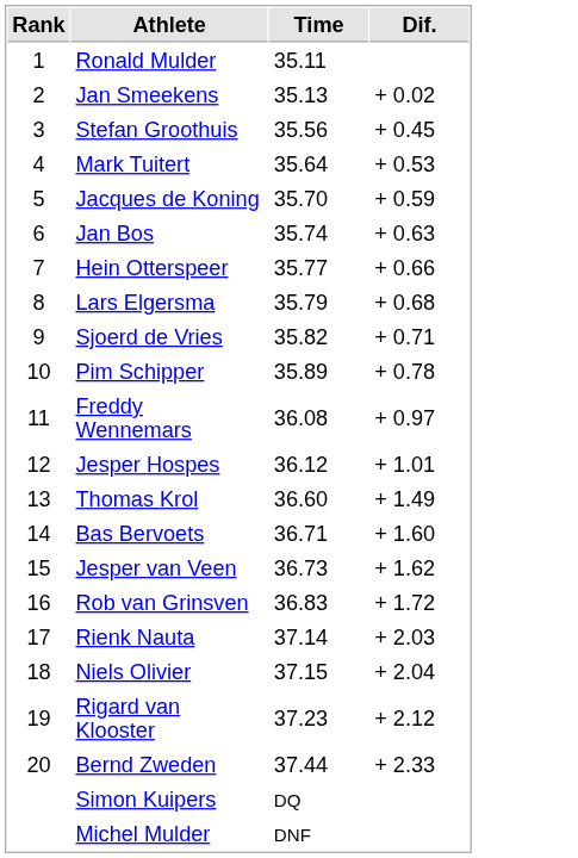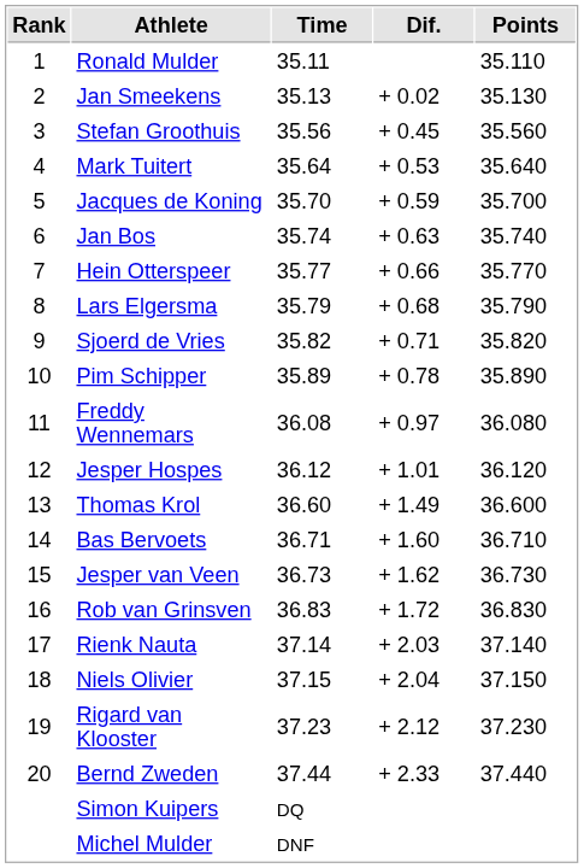 <table cellspacing="1" cellpadding="3" style="border:1px solid #AAAAAA;font-size:90%">
 <tr bgcolor="#E4E4E4">
 <th style="border-bottom:1px solid #AAAAAA" width=15>Rank</th>
 <th style="border-bottom:1px solid #AAAAAA" width=125>Athlete</th>
 <th style="border-bottom:1px solid #AAAAAA" width=60>Time</th>
 <th style="border-bottom:1px solid #AAAAAA" width=60>Dif.</th>
+<th style="border-bottom:1px solid #AAAAAA" width=60>Points</th>
 </tr>
 <tr>
 <td align=center>1</td>
 <td><a href='#'>Ronald Mulder</a></td>
 <td>35.11</td>
 <td></td>
+<td>35.110</td>
 </tr>
 <tr>
 <td align=center>2</td>
 <td><a href='#'>Jan Smeekens</a></td>
 <td>35.13</td>
 <td>+ 0.02</td>
+<td>35.130</td>
 </tr>
 <tr>
 <td align=center>3</td>
 <td><a href='#'>Stefan Groothuis</a></td>
 <td>35.56</td>
 <td>+ 0.45</td>
+<td>35.560</td>
 </tr>
 <tr>
 <td align=center>4</td>
 <td><a href='#'>Mark Tuitert</a></td>
 <td>35.64</td>
 <td>+ 0.53</td>
+<td>35.640</td>
 </tr>
 <tr>
 <td align=center>5</td>
 <td><a href='#'>Jacques de Koning</a></td>
 <td>35.70</td>
 <td>+ 0.59</td>
+<td>35.700</td>
 </tr>
 <tr>
 <td align=center>6</td>
 <td><a href='#'>Jan Bos</a></td>
 <td>35.74</td>
 <td>+ 0.63</td>
+<td>35.740</td>
 </tr>
 <tr>
 <td align=center>7</td>
 <td><a href='#'>Hein Otterspeer</a></td>
 <td>35.77</td>
 <td>+ 0.66</td>
+<td>35.770</td>
 </tr>
 <tr>
 <td align=center>8</td>
 <td><a href='#'>Lars Elgersma</a></td>
 <td>35.79</td>
 <td>+ 0.68</td>
+<td>35.790</td>
 </tr>
 <tr>
 <td align=center>9</td>
 <td><a href='#'>Sjoerd de Vries</a></td>
 <td>35.82</td>
 <td>+ 0.71</td>
+<td>35.820</td>
 </tr>
 <tr>
 <td align=center>10</td>
 <td><a href='#'>Pim Schipper</a></td>
 <td>35.89</td>
 <td>+ 0.78</td>
+<td>35.890</td>
 </tr>
 <tr>
 <td align=center>11</td>
 <td><a href='#'>Freddy Wennemars</a></td>
 <td>36.08</td>
 <td>+ 0.97</td>
+<td>36.080</td>
 </tr>
 <tr>
 <td align=center>12</td>
 <td><a href='#'>Jesper Hospes</a></td>
 <td>36.12</td>
 <td>+ 1.01</td>
+<td>36.120</td>
 </tr>
 <tr>
 <td align=center>13</td>
 <td><a href='#'>Thomas Krol</a></td>
 <td>36.60</td>
 <td>+ 1.49</td>
+<td>36.600</td>
 </tr>
 <tr>
 <td align=center>14</td>
 <td><a href='#'>Bas Bervoets</a></td>
 <td>36.71</td>
 <td>+ 1.60</td>
+<td>36.710</td>
 </tr>
 <tr>
 <td align=center>15</td>
 <td><a href='#'>Jesper van Veen</a></td>
 <td>36.73</td>
 <td>+ 1.62</td>
+<td>36.730</td>
 </tr>
 <tr>
 <td align=center>16</td>
 <td><a href='#'>Rob van Grinsven</a></td>
 <td>36.83</td>
 <td>+ 1.72</td>
+<td>36.830</td>
 </tr>
 <tr>
 <td align=center>17</td>
 <td><a href='#'>Rienk Nauta</a></td>
 <td>37.14</td>
 <td>+ 2.03</td>
+<td>37.140</td>
 </tr>
 <tr>
 <td align=center>18</td>
 <td><a href='#'>Niels Olivier</a></td>
 <td>37.15</td>
 <td>+ 2.04</td>
+<td>37.150</td>
 </tr>
 <tr>
 <td align=center>19</td>
 <td><a href='#'>Rigard van Klooster</a></td>
 <td>37.23</td>
 <td>+ 2.12</td>
+<td>37.230</td>
 </tr>
 <tr>
 <td align=center>20</td>
 <td><a href='#'>Bernd Zweden</a></td>
 <td>37.44</td>
 <td>+ 2.33</td>
+<td>37.440</td>
 </tr>
 <tr>
 <td align=center></td>
 <td><a href='#'>Simon Kuipers</a></td>
 <td><small>DQ</small></td>
+<td></td>
 <td></td>
 </tr>
 <tr>
 <td align=center></td>
 <td><a href='#'>Michel Mulder</a></td>
 <td><small>DNF</small></td>
 <td></td>
+<td></td>
 </tr>
 </table>
